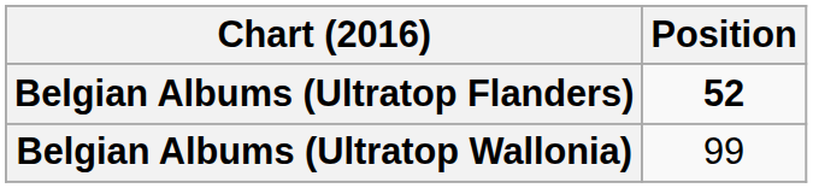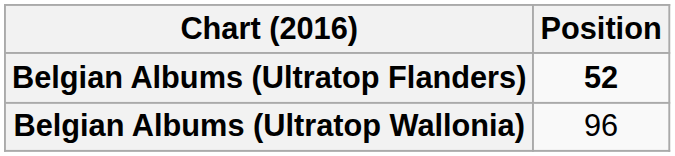 <table class="wikitable sortable plainrowheaders" style="text-align:center">
 <tr>
 <th scope="col">Chart (2016)</th>
 <th scope="col">Position</th>
 </tr>
 <tr>
 <th scope="row">Belgian Albums (Ultratop Flanders)</th>
 <td><strong>52</strong></td>
 </tr>
 <tr>
 <th scope="row">Belgian Albums (Ultratop Wallonia)</th>
-<td>99</td>
+<td>96</td>
 </tr>
 </table>
